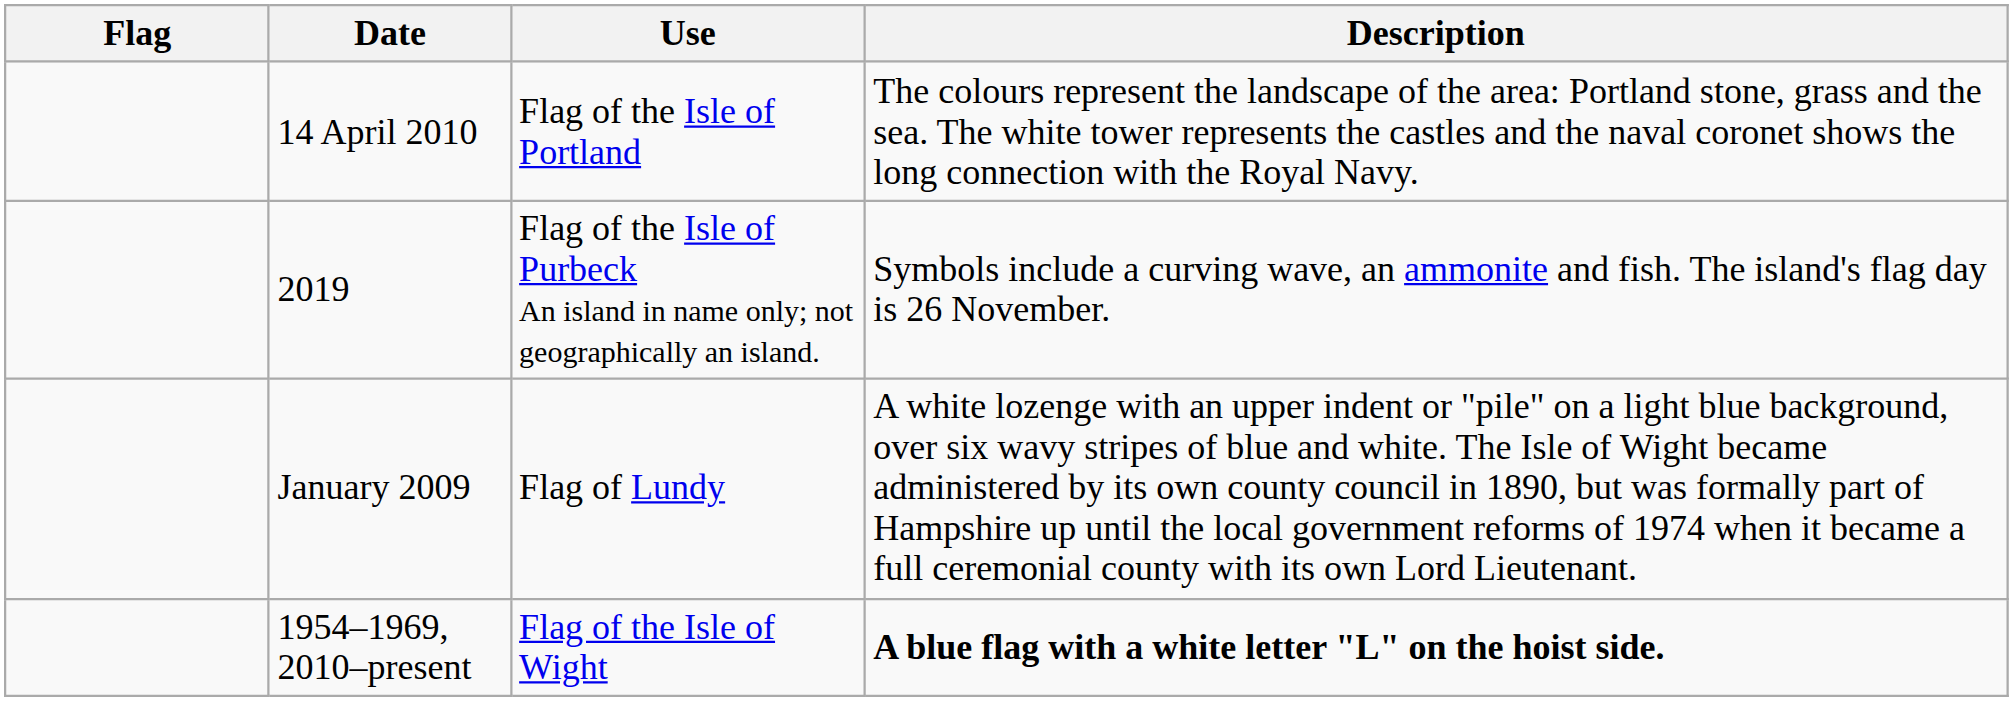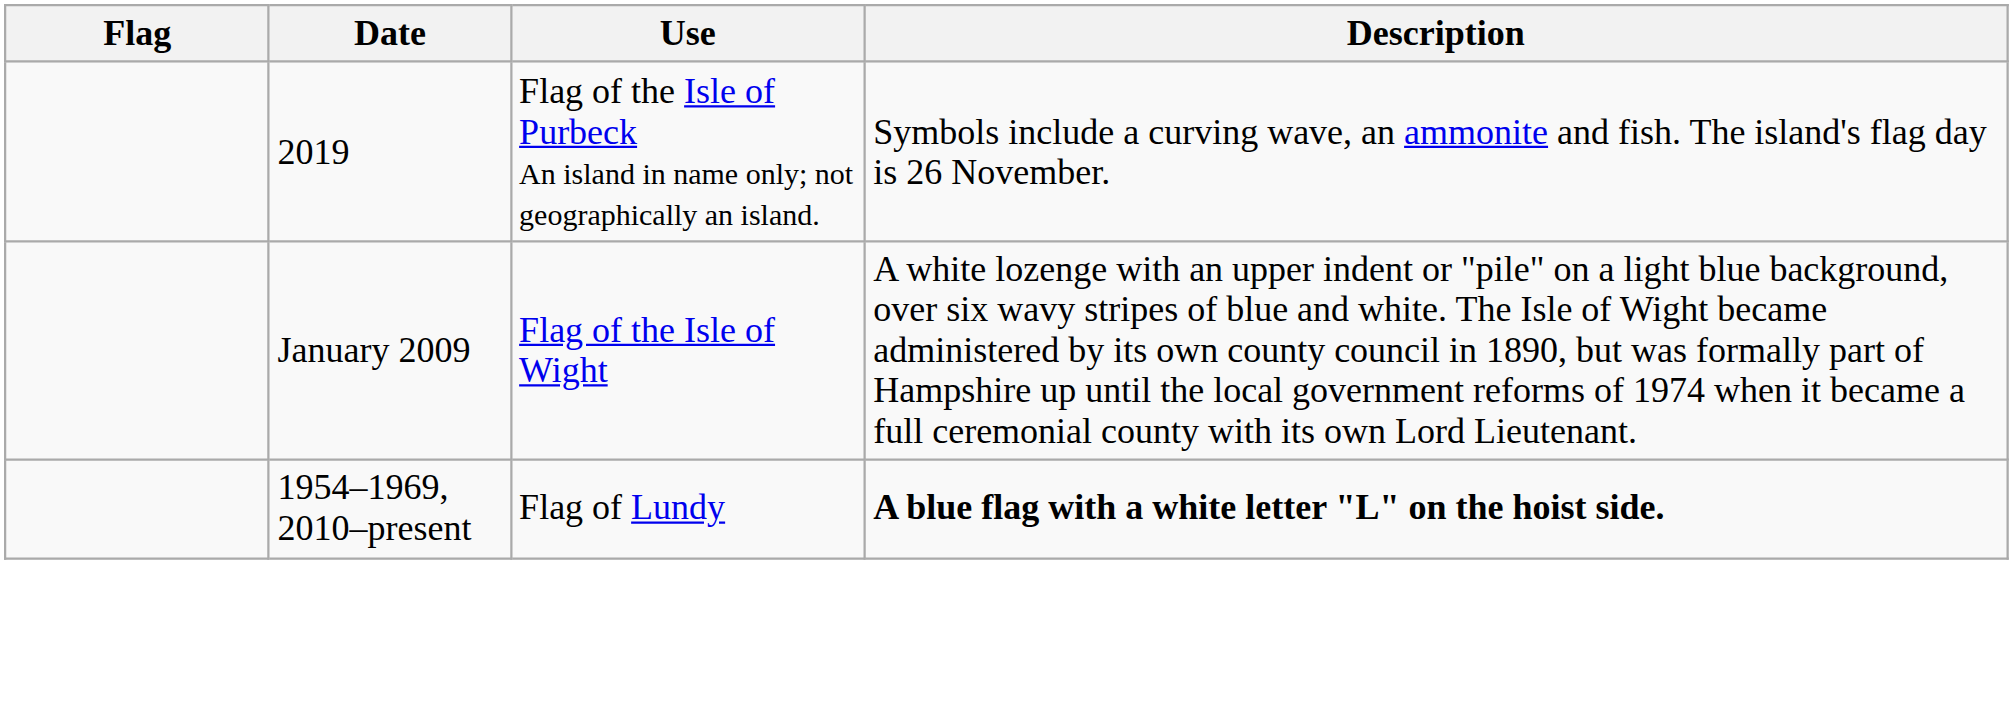 <table class="wikitable">
 <tr style="background:#efefef;">
 <th style="width:110px;">Flag</th>
 <th style="width:100px;">Date</th>
 <th style="width:150px;">Use</th>
 <th style="width:500px;">Description</th>
-</tr>
-<tr>
-<td></td>
-<td>14 April 2010</td>
-<td>Flag of the <a href='#'>Isle of Portland</a></td>
-<td>The colours represent the landscape of the area: Portland stone, grass and the sea. The white tower represents the castles and the naval coronet shows the long connection with the Royal Navy.</td>
 </tr>
 <tr>
 <td></td>
 <td>2019</td>
 <td>Flag of the <a href='#'>Isle of Purbeck</a><br><small>An island in name only; not geographically an island.</small></td>
 <td>Symbols include a curving wave, an <a href='#'>ammonite</a> and fish. The island's flag day is 26 November.</td>
 </tr>
 <tr>
 <td></td>
 <td>January 2009</td>
-<td>Flag of <a href='#'>Lundy</a></td>
+<td><a href='#'>Flag of the Isle of Wight</a> </td>
 <td>A white lozenge with an upper indent or "pile" on a light blue background, over six wavy stripes of blue and white. The Isle of Wight became administered by its own county council in 1890, but was formally part of Hampshire up until the local government reforms of 1974 when it became a full ceremonial county with its own Lord Lieutenant.</td>
 </tr>
 <tr>
 <td></td>
 <td>1954–1969,<br>2010–present</td>
-<td><a href='#'>Flag of the Isle of Wight</a> </td>
+<td>Flag of <a href='#'>Lundy</a></td>
 <td><strong>A blue flag with a white letter "L" on the hoist side.</strong></td>
 </tr>
 </table>
